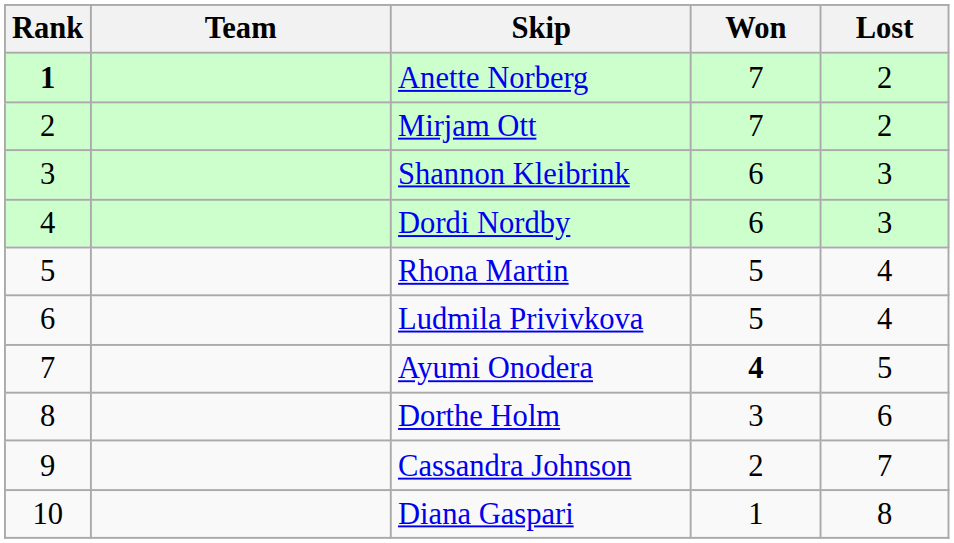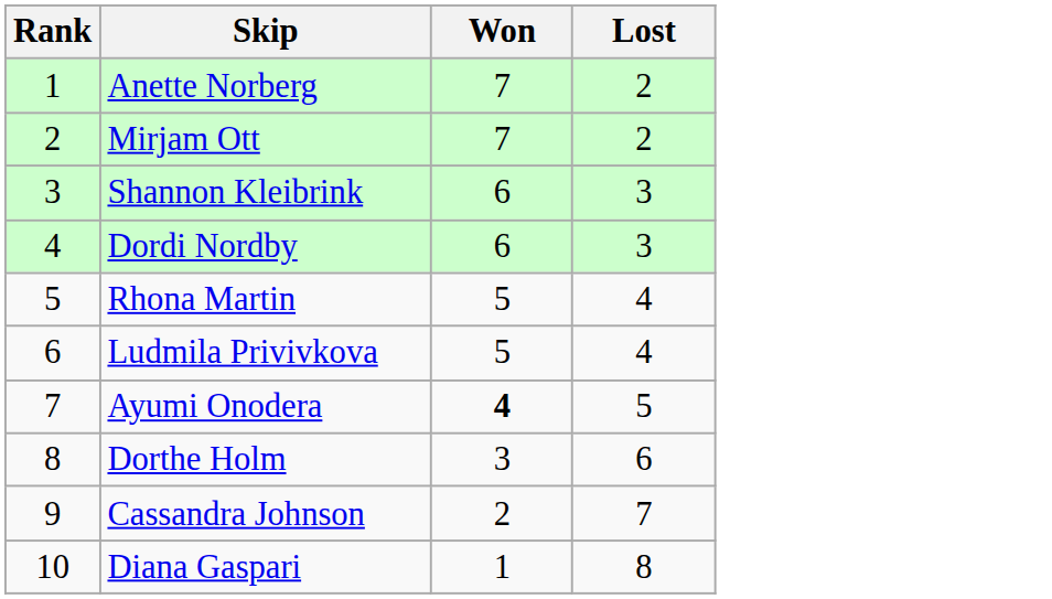 <table class=wikitable style=text-align:center>
 <tr>
 <th width=25>Rank</th>
-<th width=150>Team</th>
 <th width=150>Skip</th>
 <th width=60>Won</th>
 <th width=60>Lost</th>
 </tr>
 <tr bgcolor="#ccffcc">
-<td><strong>1</strong></td>
-<td align=left></td>
+<td>1</td>
 <td align=left><a href='#'>Anette Norberg</a></td>
 <td>7</td>
 <td>2</td>
 </tr>
 <tr bgcolor="#ccffcc">
 <td>2</td>
-<td align=left></td>
 <td align=left><a href='#'>Mirjam Ott</a></td>
 <td>7</td>
 <td>2</td>
 </tr>
 <tr bgcolor="#ccffcc">
 <td>3</td>
-<td align=left></td>
 <td align=left><a href='#'>Shannon Kleibrink</a></td>
 <td>6</td>
 <td>3</td>
 </tr>
 <tr bgcolor="#ccffcc">
 <td>4</td>
-<td align=left></td>
 <td align=left><a href='#'>Dordi Nordby</a></td>
 <td>6</td>
 <td>3</td>
 </tr>
 <tr>
 <td>5</td>
-<td align=left></td>
 <td align=left><a href='#'>Rhona Martin</a></td>
 <td>5</td>
 <td>4</td>
 </tr>
 <tr>
 <td>6</td>
-<td align=left></td>
 <td align=left><a href='#'>Ludmila Privivkova</a></td>
 <td>5</td>
 <td>4</td>
 </tr>
 <tr>
 <td>7</td>
-<td align=left></td>
 <td align=left><a href='#'>Ayumi Onodera</a></td>
 <td><strong>4</strong></td>
 <td>5</td>
 </tr>
 <tr>
 <td>8</td>
-<td align=left></td>
 <td align=left><a href='#'>Dorthe Holm</a></td>
 <td>3</td>
 <td>6</td>
 </tr>
 <tr>
 <td>9</td>
-<td align=left></td>
 <td align=left><a href='#'>Cassandra Johnson</a></td>
 <td>2</td>
 <td>7</td>
 </tr>
 <tr>
 <td>10</td>
-<td align=left></td>
 <td align=left><a href='#'>Diana Gaspari</a></td>
 <td>1</td>
 <td>8</td>
 </tr>
 </table>
